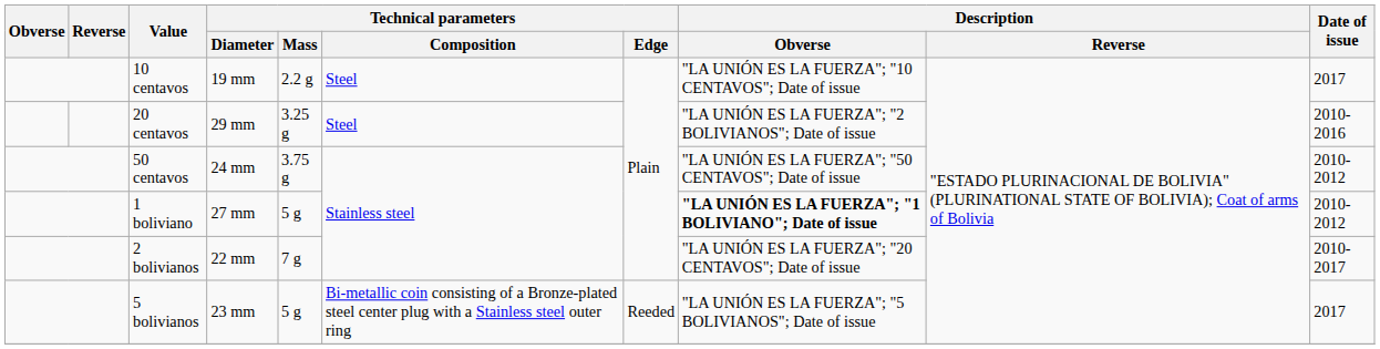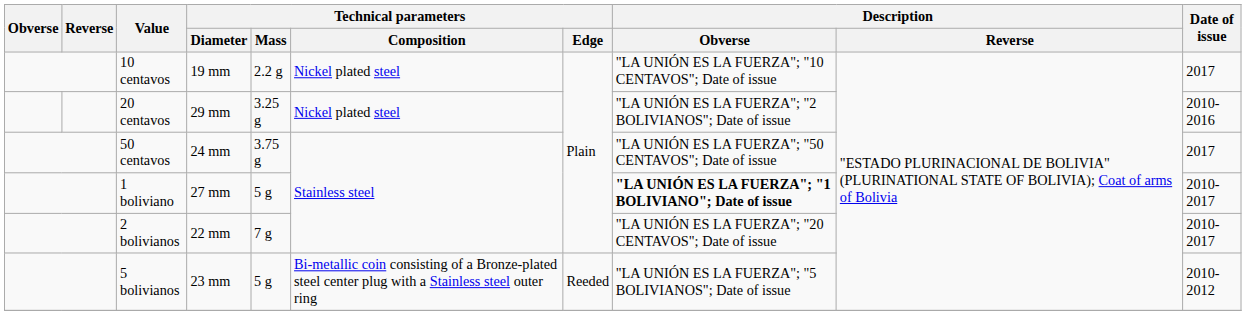 <table class="wikitable" style="font-size: 90%">
 <tr>
 <th rowspan="2">Obverse</th>
 <th rowspan="2">Reverse</th>
 <th rowspan="2">Value</th>
 <th colspan="4">Technical parameters</th>
 <th colspan="2">Description</th>
 <th rowspan="2">Date of issue</th>
 </tr>
 <tr>
 <th>Diameter</th>
 <th>Mass</th>
 <th>Composition</th>
 <th>Edge</th>
 <th>Obverse</th>
 <th>Reverse</th>
 </tr>
 <tr>
 <td colspan="2"></td>
 <td>10 centavos</td>
 <td>19 mm</td>
 <td>2.2 g</td>
-<td><a href='#'>Steel</a></td>
+<td><a href='#'>Nickel</a> plated <a href='#'>steel</a></td>
 <td rowspan="5">Plain</td>
 <td>"LA UNIÓN ES LA FUERZA"; "10 CENTAVOS"; Date of issue</td>
 <td rowspan="6">"ESTADO PLURINACIONAL DE BOLIVIA" (PLURINATIONAL STATE OF BOLIVIA); <a href='#'>Coat of arms of Bolivia</a></td>
 <td>2017</td>
 </tr>
 <tr>
 <td></td>
 <td></td>
 <td>20 centavos</td>
 <td>29 mm</td>
 <td>3.25 g</td>
-<td><a href='#'>Steel</a></td>
+<td><a href='#'>Nickel</a> plated <a href='#'>steel</a></td>
 <td>"LA UNIÓN ES LA FUERZA"; "2 BOLIVIANOS"; Date of issue</td>
 <td>2010-2016</td>
 </tr>
 <tr>
 <td colspan="2"></td>
 <td>50 centavos</td>
 <td>24 mm</td>
 <td>3.75 g</td>
 <td rowspan="3"><a href='#'>Stainless steel</a></td>
 <td>"LA UNIÓN ES LA FUERZA"; "50 CENTAVOS"; Date of issue</td>
-<td>2010-2012</td>
+<td>2017</td>
 </tr>
 <tr>
 <td colspan="2"></td>
 <td>1 boliviano</td>
 <td>27 mm</td>
 <td>5 g</td>
 <td><strong>"LA UNIÓN ES LA FUERZA"; "1 BOLIVIANO"; Date of issue</strong></td>
-<td>2010-2012</td>
+<td>2010-2017</td>
 </tr>
 <tr>
 <td colspan="2"></td>
 <td>2 bolivianos</td>
 <td>22 mm</td>
 <td>7 g</td>
 <td>"LA UNIÓN ES LA FUERZA"; "20 CENTAVOS"; Date of issue</td>
 <td>2010-2017</td>
 </tr>
 <tr>
 <td colspan="2"></td>
 <td>5 bolivianos</td>
 <td>23 mm</td>
 <td>5 g</td>
 <td><a href='#'>Bi-metallic coin</a> consisting of a Bronze-plated steel center plug with a <a href='#'>Stainless steel</a> outer ring</td>
 <td>Reeded</td>
 <td>"LA UNIÓN ES LA FUERZA"; "5 BOLIVIANOS"; Date of issue</td>
-<td>2017</td>
+<td>2010-2012</td>
 </tr>
 <tr>
 </tr>
 </table>
